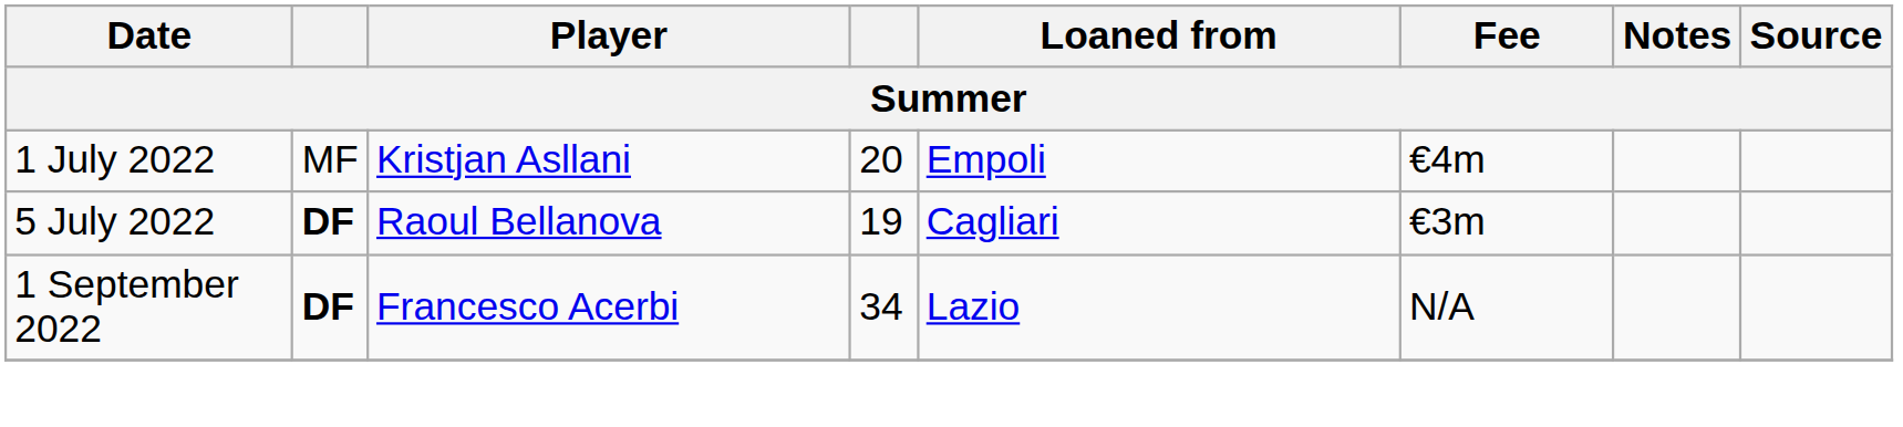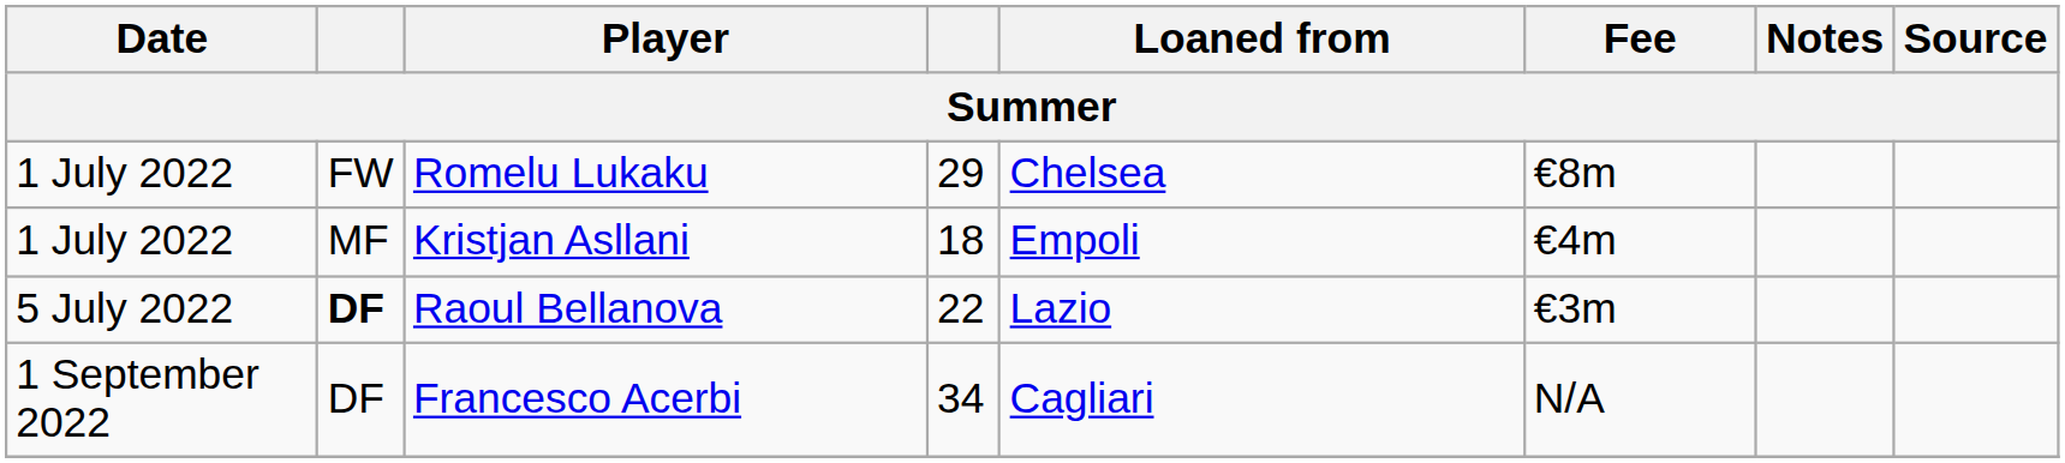 <table class="wikitable sortable">
 <tr>
 <th style="width:110px;">Date</th>
 <th style="width:20px;"></th>
 <th style="width:190px;">Player</th>
 <th style="width:20px;"></th>
 <th style="width:190px;">Loaned from</th>
 <th style="width:80px;" class="unsortable">Fee</th>
 <th style="width:20px;" class="unsortable">Notes</th>
 <th style="width:20px;">Source</th>
 </tr>
 <tr>
 <th colspan=8>Summer</th>
 </tr>
 <tr>
 <td>1 July 2022</td>
+<td>FW</td>
+<td> <a href='#'>Romelu Lukaku</a></td>
+<td>29</td>
+<td> <a href='#'>Chelsea</a></td>
+<td>€8m</td>
+<td></td>
+<td></td>
+</tr>
+<tr>
+<td>1 July 2022</td>
 <td>MF</td>
 <td> <a href='#'>Kristjan Asllani</a></td>
-<td>20</td>
+<td>18</td>
 <td> <a href='#'>Empoli</a></td>
 <td>€4m</td>
 <td></td>
 <td></td>
 </tr>
 <tr>
 <td>5 July 2022</td>
 <td><strong>DF</strong></td>
 <td> <a href='#'>Raoul Bellanova</a></td>
-<td>19</td>
-<td> <a href='#'>Cagliari</a></td>
+<td>22</td>
+<td> <a href='#'>Lazio</a></td>
 <td>€3m</td>
 <td></td>
 <td></td>
 </tr>
 <tr>
 <td>1 September 2022</td>
-<td><strong>DF</strong></td>
+<td>DF</td>
 <td> <a href='#'>Francesco Acerbi</a></td>
 <td>34</td>
-<td> <a href='#'>Lazio</a></td>
+<td> <a href='#'>Cagliari</a></td>
 <td>N/A</td>
 <td></td>
 <td></td>
 </tr>
 <tr>
 </tr>
 </table>
